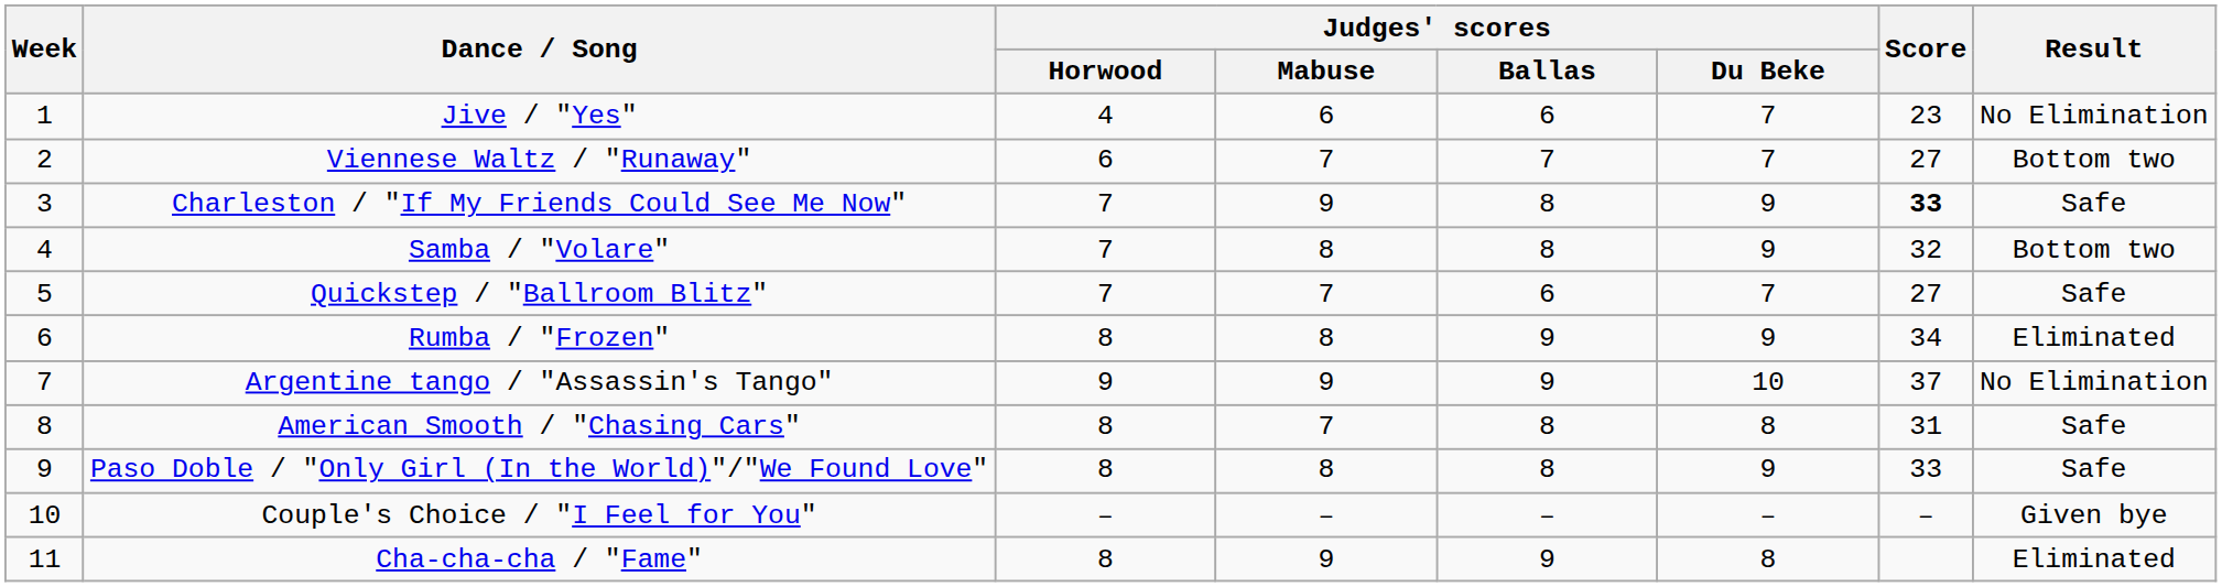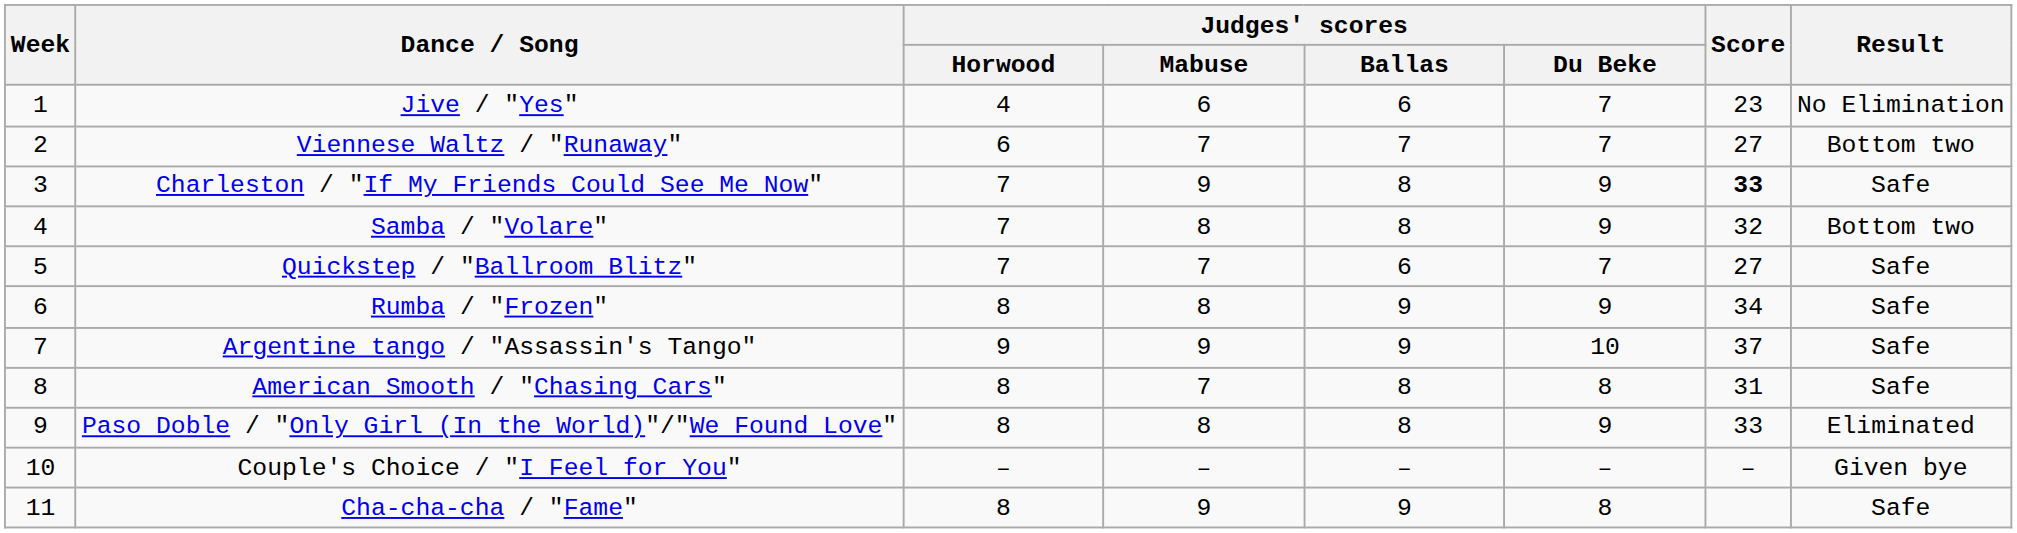 <table class="wikitable">
 <tr>
 <th rowspan="2">Week </th>
 <th rowspan="2">Dance / Song</th>
 <th colspan="4">Judges' scores</th>
 <th rowspan="2">Score</th>
 <th rowspan="2">Result</th>
 </tr>
 <tr>
 <th style="width:10%; ">Horwood</th>
 <th style="width:10%; ">Mabuse</th>
 <th style="width:10%; ">Ballas</th>
 <th style="width:10%; ">Du Beke</th>
 </tr>
 <tr style="text-align: center; ">
 <td>1</td>
 <td><a href='#'>Jive</a> / "<a href='#'>Yes</a>"</td>
 <td>4</td>
 <td>6</td>
 <td>6</td>
 <td>7</td>
 <td>23</td>
 <td>No Elimination</td>
 </tr>
 <tr style="text-align: center;">
 <td>2</td>
 <td><a href='#'>Viennese Waltz</a> / "<a href='#'>Runaway</a>"</td>
 <td>6</td>
 <td>7</td>
 <td>7</td>
 <td>7</td>
 <td>27</td>
 <td>Bottom two</td>
 </tr>
 <tr style="text-align: center;">
 <td>3</td>
 <td><a href='#'>Charleston</a> / "<a href='#'>If My Friends Could See Me Now</a>"</td>
 <td>7</td>
 <td>9</td>
 <td>8</td>
 <td>9</td>
 <td><strong>33</strong></td>
 <td>Safe</td>
 </tr>
 <tr style="text-align: center;">
 <td>4</td>
 <td><a href='#'>Samba</a> / "<a href='#'>Volare</a>"</td>
 <td>7</td>
 <td>8</td>
 <td>8</td>
 <td>9</td>
 <td>32</td>
 <td>Bottom two</td>
 </tr>
 <tr style="text-align: center;">
 <td>5</td>
 <td><a href='#'>Quickstep</a> / "<a href='#'>Ballroom Blitz</a>"</td>
 <td>7</td>
 <td>7</td>
 <td>6</td>
 <td>7</td>
 <td>27</td>
 <td>Safe</td>
 </tr>
 <tr style="text-align: center;">
 <td>6</td>
 <td><a href='#'>Rumba</a> / "<a href='#'>Frozen</a>"</td>
 <td>8</td>
 <td>8</td>
 <td>9</td>
 <td>9</td>
 <td>34</td>
-<td>Eliminated</td>
+<td>Safe</td>
 </tr>
 <tr style="text-align: center;">
 <td>7</td>
 <td><a href='#'>Argentine tango</a> / "Assassin's Tango"</td>
 <td>9</td>
 <td>9</td>
 <td>9</td>
 <td>10</td>
 <td>37</td>
-<td>No Elimination</td>
+<td>Safe</td>
 </tr>
 <tr style="text-align: center;">
 <td>8</td>
 <td><a href='#'>American Smooth</a> / "<a href='#'>Chasing Cars</a>"</td>
 <td>8</td>
 <td>7</td>
 <td>8</td>
 <td>8</td>
 <td>31</td>
 <td>Safe</td>
 </tr>
 <tr style="text-align: center;">
 <td>9</td>
 <td><a href='#'>Paso Doble</a> / "<a href='#'>Only Girl (In the World)</a>"/"<a href='#'>We Found Love</a>"</td>
 <td>8</td>
 <td>8</td>
 <td>8</td>
 <td>9</td>
 <td>33</td>
-<td>Safe</td>
+<td>Eliminated</td>
 </tr>
 <tr style="text-align: center;">
 <td>10</td>
 <td>Couple's Choice / "<a href='#'>I Feel for You</a>"</td>
 <td>–</td>
 <td>–</td>
 <td>–</td>
 <td>–</td>
 <td>–</td>
 <td>Given bye</td>
 </tr>
 <tr style="text-align: center;">
 <td>11</td>
 <td><a href='#'>Cha-cha-cha</a> / "<a href='#'>Fame</a>"</td>
 <td>8</td>
 <td>9</td>
 <td>9</td>
 <td>8</td>
 <td></td>
-<td>Eliminated</td>
+<td>Safe</td>
 </tr>
 </table>
